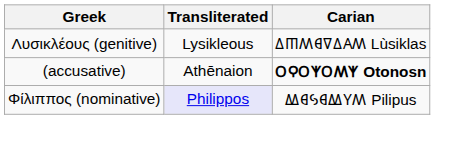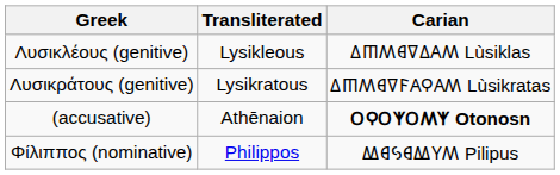 <table class="wikitable" style="text-align:center; float:left; margin-right:1em;">
 <tr>
 <th>Greek</th>
 <th>Transliterated</th>
 <th>Carian</th>
 </tr>
 <tr>
 <td>Λυσικλέους (genitive)</td>
 <td>Lysikleous</td>
 <td>𐊣𐊿𐊰𐊹𐊼𐊣𐊠𐊰 Lùsiklas</td>
 </tr>
 <tr>
+<td>Λυσικράτους (genitive)</td>
+<td>Lysikratous</td>
+<td>𐊣𐊿𐊰𐊹𐊼𐊥𐊠𐊭𐊠𐊰 Lùsikratas</td>
+</tr>
+<tr>
 <td> (accusative)</td>
 <td>Athēnaion</td>
 <td><strong>𐊫𐊭𐊫𐊵𐊫𐊰𐊵 Otonosn</strong></td>
 </tr>
 <tr>
 <td>Φίλιππος (nominative)</td>
-<td style="background: lavender;"><a href='#'>Philippos</a></td>
+<td><a href='#'>Philippos</a></td>
 <td>𐊷𐊹𐋃𐊹𐊷𐊲𐊰 Pilipus</td>
 </tr>
 </table>
